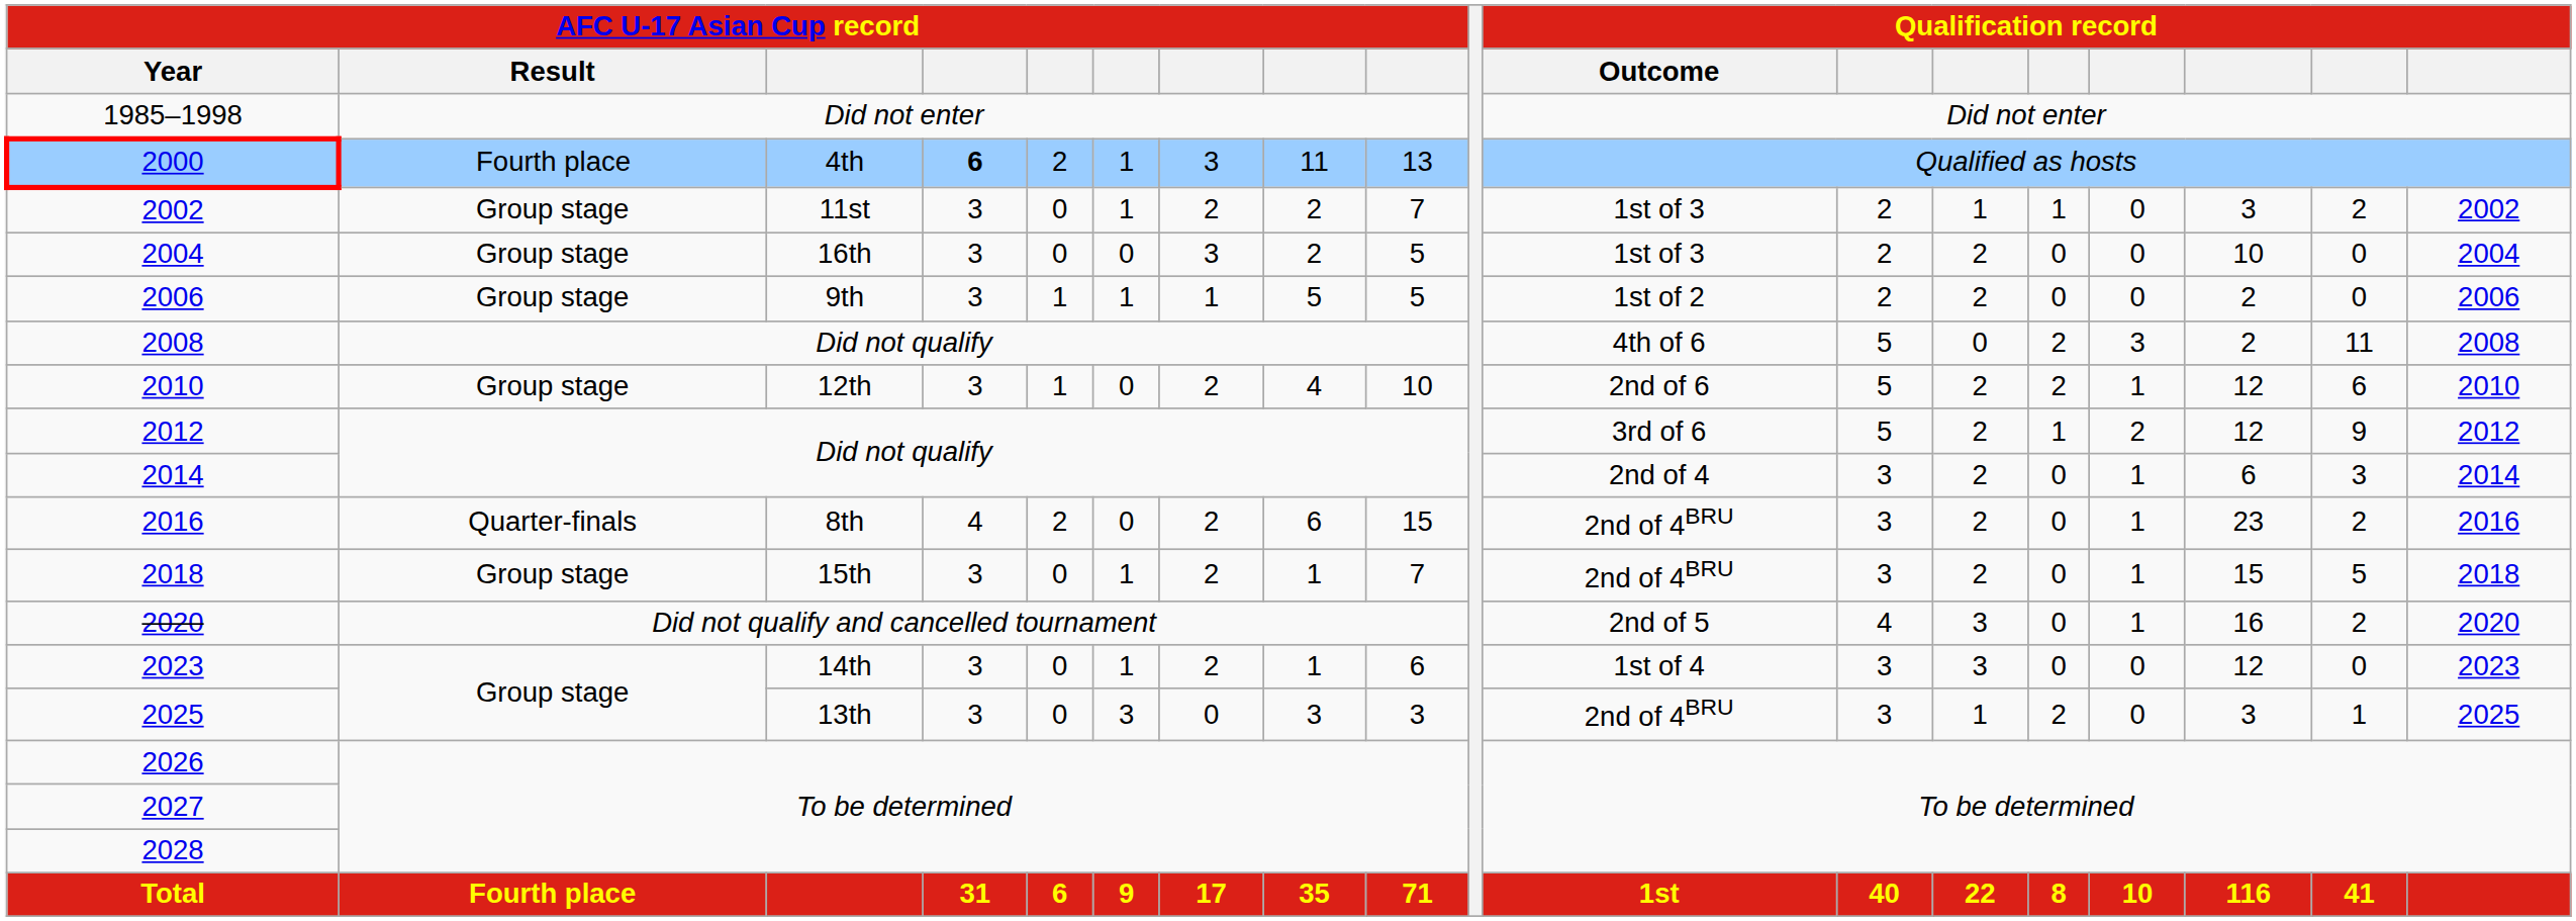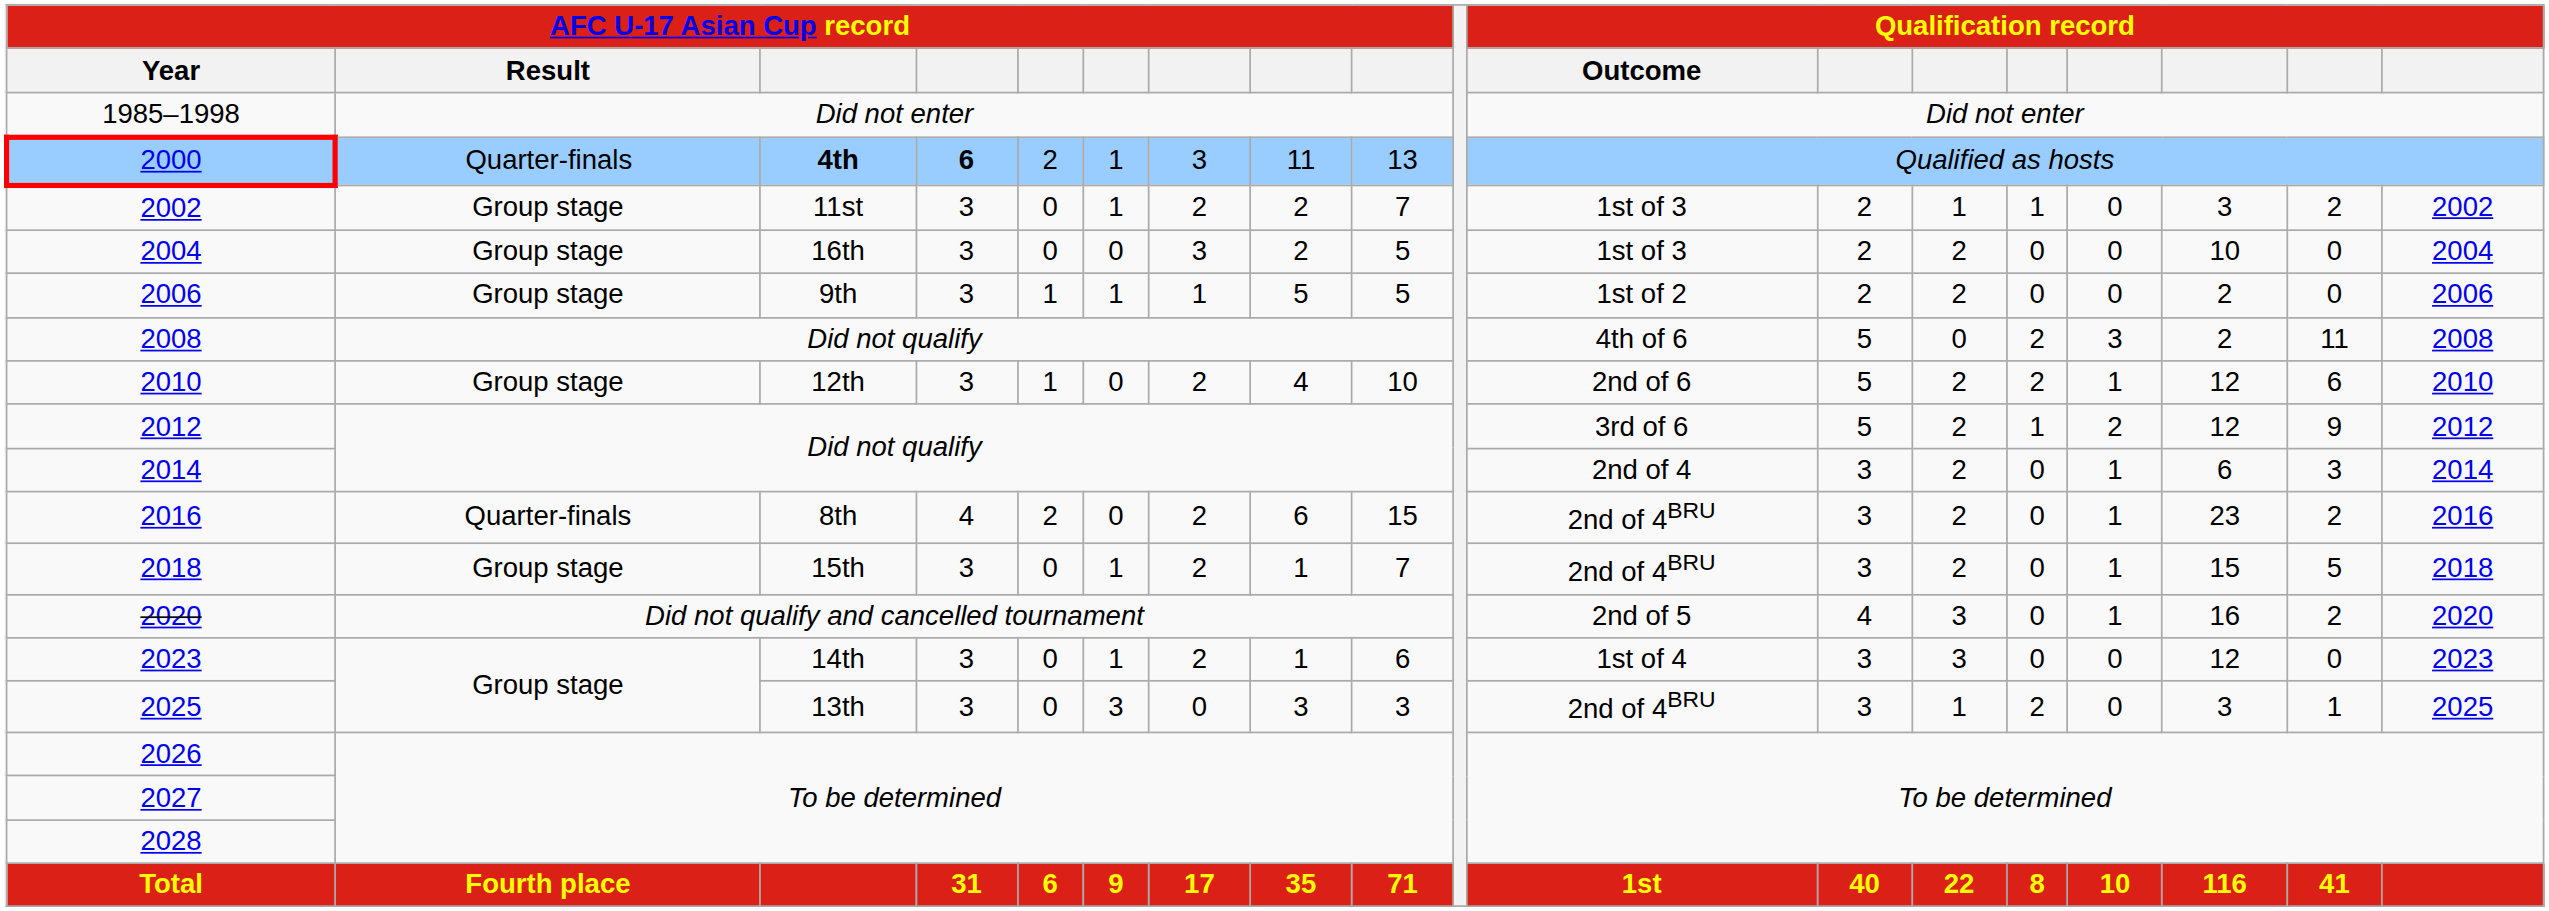 <table class="wikitable" style="text-align:center;">
 <tr>
 <th colspan="9" style="background: #DB2017; color: #FFFF00;"><a href='#'>AFC U-17 Asian Cup</a> record</th>
 <th style="width:0.5%" rowspan=21></th>
 <th colspan="8" style="background: #DB2017; color: #FFFF00;">Qualification record</th>
 </tr>
 <tr>
 <th>Year</th>
 <th>Result</th>
 <th></th>
 <th></th>
 <th></th>
 <th></th>
 <th></th>
 <th></th>
 <th></th>
 <th>Outcome</th>
 <th></th>
 <th></th>
 <th></th>
 <th></th>
 <th></th>
 <th></th>
 <th></th>
 </tr>
 <tr>
 <td>1985–1998</td>
 <td colspan="8"><em>Did not enter</em></td>
 <td colspan="8"><em>Did not enter</em></td>
 </tr>
 <tr style="background-color:#9acdff;">
 <td style="border:3px solid red;"> <a href='#'>2000</a></td>
-<td>Fourth place</td>
-<td>4th</td>
+<td>Quarter-finals</td>
+<td><strong>4th</strong></td>
 <td><strong>6</strong></td>
 <td>2</td>
 <td>1</td>
 <td>3</td>
 <td>11</td>
 <td>13</td>
 <td colspan="8"><em>Qualified as hosts</em></td>
 </tr>
 <tr>
 <td> <a href='#'>2002</a></td>
 <td>Group stage</td>
 <td>11st</td>
 <td>3</td>
 <td>0</td>
 <td>1</td>
 <td>2</td>
 <td>2</td>
 <td>7</td>
 <td>1st of 3</td>
 <td>2</td>
 <td>1</td>
 <td>1</td>
 <td>0</td>
 <td>3</td>
 <td>2</td>
 <td><a href='#'>2002</a></td>
 </tr>
 <tr>
 <td> <a href='#'>2004</a></td>
 <td>Group stage</td>
 <td>16th</td>
 <td>3</td>
 <td>0</td>
 <td>0</td>
 <td>3</td>
 <td>2</td>
 <td>5</td>
 <td>1st of 3</td>
 <td>2</td>
 <td>2</td>
 <td>0</td>
 <td>0</td>
 <td>10</td>
 <td>0</td>
 <td><a href='#'>2004</a></td>
 </tr>
 <tr>
 <td> <a href='#'>2006</a></td>
 <td>Group stage</td>
 <td>9th</td>
 <td>3</td>
 <td>1</td>
 <td>1</td>
 <td>1</td>
 <td>5</td>
 <td>5</td>
 <td>1st of 2</td>
 <td>2</td>
 <td>2</td>
 <td>0</td>
 <td>0</td>
 <td>2</td>
 <td>0</td>
 <td><a href='#'>2006</a></td>
 </tr>
 <tr>
 <td> <a href='#'>2008</a></td>
 <td colspan="8"><em>Did not qualify</em></td>
 <td>4th of 6</td>
 <td>5</td>
 <td>0</td>
 <td>2</td>
 <td>3</td>
 <td>2</td>
 <td>11</td>
 <td><a href='#'>2008</a></td>
 </tr>
 <tr>
 <td> <a href='#'>2010</a></td>
 <td>Group stage</td>
 <td>12th</td>
 <td>3</td>
 <td>1</td>
 <td>0</td>
 <td>2</td>
 <td>4</td>
 <td>10</td>
 <td>2nd of 6</td>
 <td>5</td>
 <td>2</td>
 <td>2</td>
 <td>1</td>
 <td>12</td>
 <td>6</td>
 <td><a href='#'>2010</a></td>
 </tr>
 <tr>
 <td> <a href='#'>2012</a></td>
 <td colspan="8" rowspan="2"><em>Did not qualify</em></td>
 <td>3rd of 6</td>
 <td>5</td>
 <td>2</td>
 <td>1</td>
 <td>2</td>
 <td>12</td>
 <td>9</td>
 <td><a href='#'>2012</a></td>
 </tr>
 <tr>
 <td> <a href='#'>2014</a></td>
 <td>2nd of 4</td>
 <td>3</td>
 <td>2</td>
 <td>0</td>
 <td>1</td>
 <td>6</td>
 <td>3</td>
 <td><a href='#'>2014</a></td>
 </tr>
 <tr>
 <td> <a href='#'>2016</a></td>
 <td>Quarter-finals</td>
 <td>8th</td>
 <td>4</td>
 <td>2</td>
 <td>0</td>
 <td>2</td>
 <td>6</td>
 <td>15</td>
 <td>2nd of 4<sup>BRU</sup></td>
 <td>3</td>
 <td>2</td>
 <td>0</td>
 <td>1</td>
 <td>23</td>
 <td>2</td>
 <td><a href='#'>2016</a></td>
 </tr>
 <tr>
 <td> <a href='#'>2018</a></td>
 <td>Group stage</td>
 <td>15th</td>
 <td>3</td>
 <td>0</td>
 <td>1</td>
 <td>2</td>
 <td>1</td>
 <td>7</td>
 <td>2nd of 4<sup>BRU</sup></td>
 <td>3</td>
 <td>2</td>
 <td>0</td>
 <td>1</td>
 <td>15</td>
 <td>5</td>
 <td><a href='#'>2018</a></td>
 </tr>
 <tr>
 <td> <s><a href='#'>2020</a></s></td>
 <td colspan="8"><em>Did not qualify and cancelled tournament</em></td>
 <td>2nd of 5</td>
 <td>4</td>
 <td>3</td>
 <td>0</td>
 <td>1</td>
 <td>16</td>
 <td>2</td>
 <td><a href='#'>2020</a></td>
 </tr>
 <tr>
 <td> <a href='#'>2023</a></td>
 <td rowspan=2>Group stage</td>
 <td>14th</td>
 <td>3</td>
 <td>0</td>
 <td>1</td>
 <td>2</td>
 <td>1</td>
 <td>6</td>
 <td>1st of 4</td>
 <td>3</td>
 <td>3</td>
 <td>0</td>
 <td>0</td>
 <td>12</td>
 <td>0</td>
 <td><a href='#'>2023</a></td>
 </tr>
 <tr>
 <td> <a href='#'>2025</a></td>
 <td>13th</td>
 <td>3</td>
 <td>0</td>
 <td>3</td>
 <td>0</td>
 <td>3</td>
 <td>3</td>
 <td>2nd of 4<sup>BRU</sup></td>
 <td>3</td>
 <td>1</td>
 <td>2</td>
 <td>0</td>
 <td>3</td>
 <td>1</td>
 <td><a href='#'>2025</a></td>
 </tr>
 <tr>
 <td> <a href='#'>2026</a></td>
 <td colspan="8" rowspan="3"><em>To be determined</em></td>
 <td colspan="8" rowspan="3"><em>To be determined</em></td>
 </tr>
 <tr>
 <td> <a href='#'>2027</a></td>
 </tr>
 <tr>
 <td> <a href='#'>2028</a></td>
 </tr>
 <tr>
 <td style="background: #DB2017; color: #FFFF00;"><strong>Total</strong></td>
 <td style="background: #DB2017; color: #FFFF00;"><strong>Fourth place</strong></td>
 <td style="background: #DB2017; color: #FFFF00;"><strong></strong></td>
 <td style="background: #DB2017; color: #FFFF00;"><strong>31</strong></td>
 <td style="background: #DB2017; color: #FFFF00;"><strong>6</strong></td>
 <td style="background: #DB2017; color: #FFFF00;"><strong>9</strong></td>
 <td style="background: #DB2017; color: #FFFF00;"><strong>17</strong></td>
 <td style="background: #DB2017; color: #FFFF00;"><strong>35</strong></td>
 <td style="background: #DB2017; color: #FFFF00;"><strong>71</strong></td>
 <td style="background: #DB2017; color: #FFFF00;"><strong>1st</strong></td>
 <td style="background: #DB2017; color: #FFFF00;"><strong>40</strong></td>
 <td style="background: #DB2017; color: #FFFF00;"><strong>22</strong></td>
 <td style="background: #DB2017; color: #FFFF00;"><strong>8</strong></td>
 <td style="background: #DB2017; color: #FFFF00;"><strong>10</strong></td>
 <td style="background: #DB2017; color: #FFFF00;"><strong>116</strong></td>
 <td style="background: #DB2017; color: #FFFF00;"><strong>41</strong></td>
 <td style="background: #DB2017; color: #FFFF00;"></td>
 </tr>
 </table>
